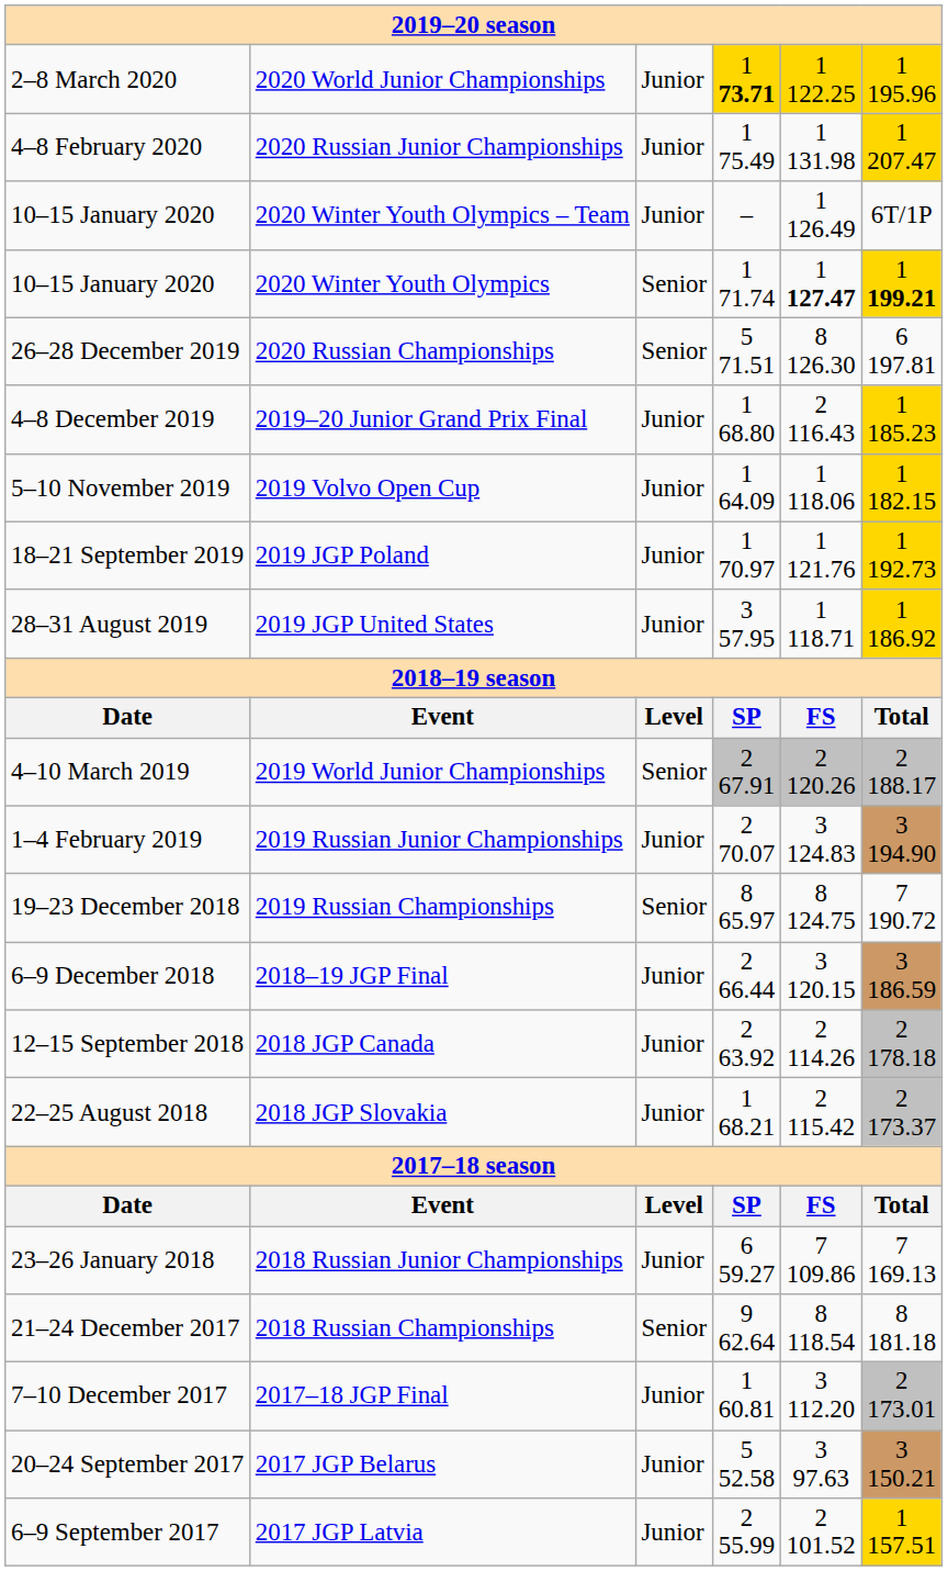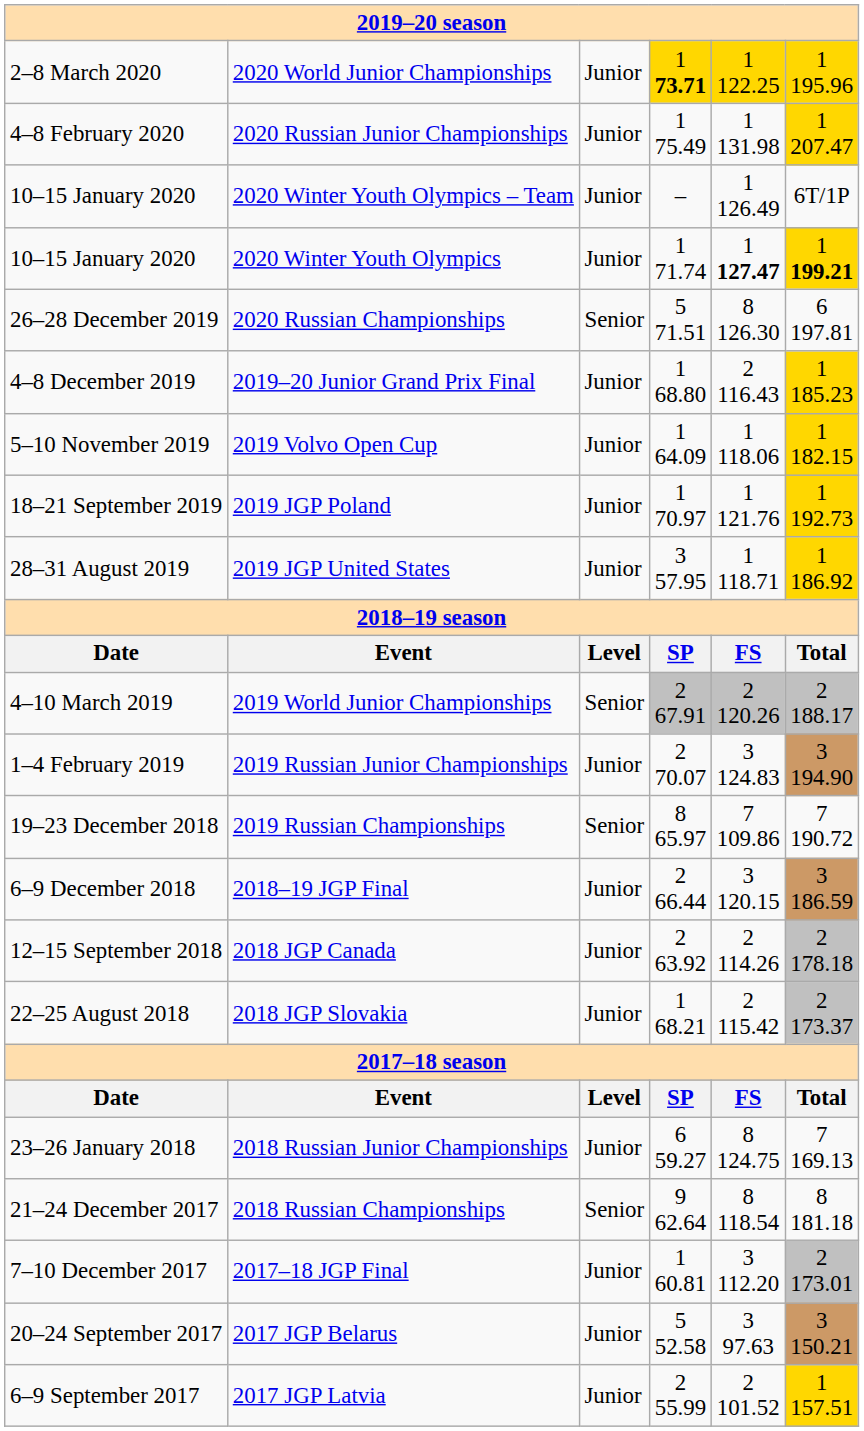 <table class="wikitable">
 <tr>
 <td style="background-color: #ffdead; " colspan=6 align=center><a href='#'><strong>2019–20 season</strong></a></td>
 </tr>
 <tr>
 <td>2–8 March 2020</td>
 <td><a href='#'>2020 World Junior Championships</a></td>
 <td>Junior</td>
 <td align=center bgcolor=gold>1 <br> <strong>73.71</strong></td>
 <td align=center bgcolor=gold>1 <br> 122.25</td>
 <td align=center bgcolor=gold>1 <br> 195.96</td>
 </tr>
 <tr>
 <td>4–8 February 2020</td>
 <td><a href='#'>2020 Russian Junior Championships</a></td>
 <td>Junior</td>
 <td align=center>1 <br> 75.49</td>
 <td align=center>1 <br> 131.98</td>
 <td align=center bgcolor=gold>1 <br> 207.47</td>
 </tr>
 <tr>
 <td>10–15 January 2020</td>
 <td><a href='#'>2020 Winter Youth Olympics – Team</a></td>
 <td>Junior</td>
 <td align=center>–</td>
 <td align=center>1 <br> 126.49</td>
 <td align=center>6T/1P</td>
 </tr>
 <tr>
 <td>10–15 January 2020</td>
 <td><a href='#'>2020 Winter Youth Olympics</a></td>
-<td>Senior</td>
+<td>Junior</td>
 <td align=center>1 <br> 71.74</td>
 <td align=center>1 <br> <strong>127.47</strong></td>
 <td align=center bgcolor=gold>1 <br> <strong>199.21</strong></td>
 </tr>
 <tr>
 <td>26–28 December 2019</td>
 <td><a href='#'>2020 Russian Championships</a></td>
 <td>Senior</td>
 <td align=center>5 <br> 71.51</td>
 <td align=center>8 <br> 126.30</td>
 <td align=center>6 <br> 197.81</td>
 </tr>
 <tr>
 <td>4–8 December 2019</td>
 <td><a href='#'>2019–20 Junior Grand Prix Final</a></td>
 <td>Junior</td>
 <td align=center>1 <br> 68.80</td>
 <td align=center>2 <br> 116.43</td>
 <td align=center bgcolor=gold>1 <br> 185.23</td>
 </tr>
 <tr>
 <td>5–10 November 2019</td>
 <td><a href='#'>2019 Volvo Open Cup</a></td>
 <td>Junior</td>
 <td align=center>1 <br> 64.09</td>
 <td align=center>1 <br> 118.06</td>
 <td align=center bgcolor=gold>1 <br> 182.15</td>
 </tr>
 <tr>
 <td>18–21 September 2019</td>
 <td><a href='#'>2019 JGP Poland</a></td>
 <td>Junior</td>
 <td align=center>1 <br> 70.97</td>
 <td align=center>1 <br> 121.76</td>
 <td align=center bgcolor=gold>1 <br> 192.73</td>
 </tr>
 <tr>
 <td>28–31 August 2019</td>
 <td><a href='#'>2019 JGP United States</a></td>
 <td>Junior</td>
 <td align=center>3 <br> 57.95</td>
 <td align=center>1 <br> 118.71</td>
 <td align=center bgcolor=gold>1 <br> 186.92</td>
 </tr>
 <tr>
 <td style="background-color: #ffdead; " colspan=6 align=center><a href='#'><strong>2018–19 season</strong></a></td>
 </tr>
 <tr>
 <th>Date</th>
 <th>Event</th>
 <th>Level</th>
 <th><a href='#'>SP</a></th>
 <th><a href='#'>FS</a></th>
 <th>Total</th>
 </tr>
 <tr>
 <td>4–10 March 2019</td>
 <td><a href='#'>2019 World Junior Championships</a></td>
 <td>Senior</td>
 <td align=center bgcolor=silver>2 <br> 67.91</td>
 <td align=center bgcolor=silver>2 <br> 120.26</td>
 <td align=center bgcolor=silver>2 <br> 188.17</td>
 </tr>
 <tr>
 <td>1–4 February 2019</td>
 <td><a href='#'>2019 Russian Junior Championships</a></td>
 <td>Junior</td>
 <td align=center>2 <br> 70.07</td>
 <td align=center>3 <br> 124.83</td>
 <td align=center bgcolor=cc9966>3 <br> 194.90</td>
 </tr>
 <tr>
 <td>19–23 December 2018</td>
 <td><a href='#'>2019 Russian Championships</a></td>
 <td>Senior</td>
 <td align=center>8 <br> 65.97</td>
-<td align=center>8 <br> 124.75</td>
+<td align=center>7 <br> 109.86</td>
 <td align=center>7 <br> 190.72</td>
 </tr>
 <tr>
 <td>6–9 December 2018</td>
 <td><a href='#'>2018–19 JGP Final</a></td>
 <td>Junior</td>
 <td align=center>2 <br> 66.44</td>
 <td align=center>3 <br> 120.15</td>
 <td align=center bgcolor=cc9966>3 <br> 186.59</td>
 </tr>
 <tr>
 <td>12–15 September 2018</td>
 <td><a href='#'>2018 JGP Canada</a></td>
 <td>Junior</td>
 <td align=center>2 <br> 63.92</td>
 <td align=center>2 <br> 114.26</td>
 <td align=center bgcolor=silver>2 <br> 178.18</td>
 </tr>
 <tr>
 <td>22–25 August 2018</td>
 <td><a href='#'>2018 JGP Slovakia</a></td>
 <td>Junior</td>
 <td align=center>1 <br> 68.21</td>
 <td align=center>2 <br> 115.42</td>
 <td align=center bgcolor=silver>2 <br> 173.37</td>
 </tr>
 <tr>
 <td style="background-color: #ffdead; " colspan=6 align=center><a href='#'><strong>2017–18 season</strong></a></td>
 </tr>
 <tr>
 <th>Date</th>
 <th>Event</th>
 <th>Level</th>
 <th><a href='#'>SP</a></th>
 <th><a href='#'>FS</a></th>
 <th>Total</th>
 </tr>
 <tr>
 <td>23–26 January 2018</td>
 <td><a href='#'>2018 Russian Junior Championships</a></td>
 <td>Junior</td>
 <td align=center>6 <br> 59.27</td>
-<td align=center>7 <br> 109.86</td>
+<td align=center>8 <br> 124.75</td>
 <td align=center>7 <br> 169.13</td>
 </tr>
 <tr>
 <td>21–24 December 2017</td>
 <td><a href='#'>2018 Russian Championships</a></td>
 <td>Senior</td>
 <td align=center>9 <br> 62.64</td>
 <td align=center>8 <br> 118.54</td>
 <td align=center>8 <br> 181.18</td>
 </tr>
 <tr>
 <td>7–10 December 2017</td>
 <td><a href='#'>2017–18 JGP Final</a></td>
 <td>Junior</td>
 <td align=center>1 <br> 60.81</td>
 <td align=center>3 <br> 112.20</td>
 <td align=center bgcolor=silver>2 <br> 173.01</td>
 </tr>
 <tr>
 <td>20–24 September 2017</td>
 <td><a href='#'>2017 JGP Belarus</a></td>
 <td>Junior</td>
 <td align=center>5 <br> 52.58</td>
 <td align=center>3 <br> 97.63</td>
 <td align=center bgcolor=cc9966>3 <br> 150.21</td>
 </tr>
 <tr>
 <td>6–9 September 2017</td>
 <td><a href='#'>2017 JGP Latvia</a></td>
 <td>Junior</td>
 <td align=center>2 <br> 55.99</td>
 <td align=center>2 <br> 101.52</td>
 <td align=center bgcolor=gold>1 <br> 157.51</td>
 </tr>
 </table>
